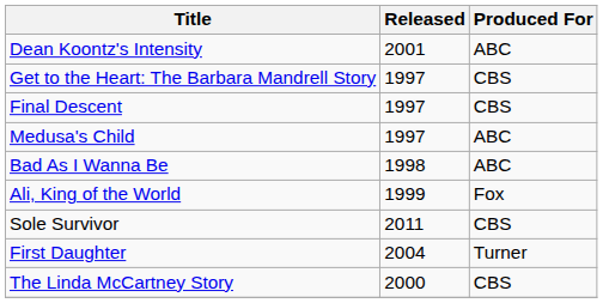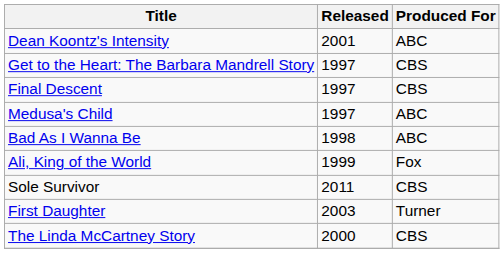 <table class="wikitable">
 <tr>
 <th>Title</th>
 <th>Released</th>
 <th>Produced For</th>
 </tr>
 <tr>
 <td><a href='#'>Dean Koontz's Intensity</a></td>
 <td>2001</td>
 <td>ABC</td>
 </tr>
 <tr>
 <td><a href='#'>Get to the Heart: The Barbara Mandrell Story</a></td>
 <td>1997</td>
 <td>CBS</td>
 </tr>
 <tr>
 <td><a href='#'>Final Descent</a></td>
 <td>1997</td>
 <td>CBS</td>
 </tr>
 <tr>
 <td><a href='#'>Medusa's Child</a></td>
 <td>1997</td>
 <td>ABC</td>
 </tr>
 <tr>
 <td><a href='#'>Bad As I Wanna Be</a></td>
 <td>1998</td>
 <td>ABC</td>
 </tr>
 <tr>
 <td><a href='#'>Ali, King of the World</a></td>
 <td>1999</td>
 <td>Fox</td>
 </tr>
 <tr>
 <td>Sole Survivor</td>
 <td>2011</td>
 <td>CBS</td>
 </tr>
 <tr>
 <td><a href='#'>First Daughter</a></td>
-<td>2004</td>
+<td>2003</td>
 <td>Turner</td>
 </tr>
 <tr>
 <td><a href='#'>The Linda McCartney Story</a></td>
 <td>2000</td>
 <td>CBS</td>
 </tr>
 <tr>
 </tr>
 </table>
